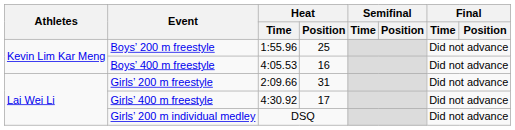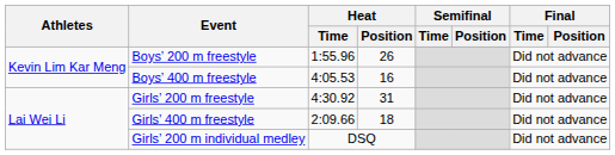 <table class="wikitable" border="1" style="font-size:90%">
 <tr>
 <th rowspan=2>Athletes</th>
 <th rowspan=2>Event</th>
 <th colspan=2>Heat</th>
 <th colspan=2>Semifinal</th>
 <th colspan=2>Final</th>
 </tr>
 <tr>
 <th>Time</th>
 <th>Position</th>
 <th>Time</th>
 <th>Position</th>
 <th>Time</th>
 <th>Position</th>
 </tr>
 <tr>
 <td rowspan=2><a href='#'>Kevin Lim Kar Meng</a></td>
 <td><a href='#'>Boys’ 200 m freestyle</a></td>
 <td align=center>1:55.96</td>
-<td align=center>25</td>
+<td align=center>26</td>
 <td colspan=2 bgcolor=#DCDCDC></td>
 <td colspan="2" align=center>Did not advance</td>
 </tr>
 <tr>
 <td><a href='#'>Boys’ 400 m freestyle</a></td>
 <td align=center>4:05.53</td>
 <td align=center>16</td>
 <td colspan=2 bgcolor=#DCDCDC></td>
 <td colspan="2" align=center>Did not advance</td>
 </tr>
 <tr>
 <td rowspan=3><a href='#'>Lai Wei Li</a></td>
 <td><a href='#'>Girls’ 200 m freestyle</a></td>
-<td align=center>2:09.66</td>
+<td align=center>4:30.92</td>
 <td align=center>31</td>
 <td colspan=2 bgcolor=#DCDCDC></td>
 <td colspan="2" align=center>Did not advance</td>
 </tr>
 <tr>
 <td><a href='#'>Girls’ 400 m freestyle</a></td>
-<td align=center>4:30.92</td>
-<td align=center>17</td>
+<td align=center>2:09.66</td>
+<td align=center>18</td>
 <td colspan=2 bgcolor=#DCDCDC></td>
 <td colspan="2" align=center>Did not advance</td>
 </tr>
 <tr>
 <td><a href='#'>Girls’ 200 m individual medley</a></td>
 <td colspan="2" align=center>DSQ</td>
 <td colspan=2 bgcolor=#DCDCDC></td>
 <td colspan="2" align=center>Did not advance</td>
 </tr>
 </table>
